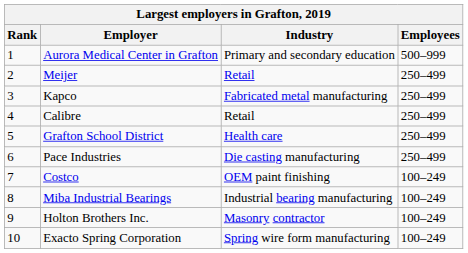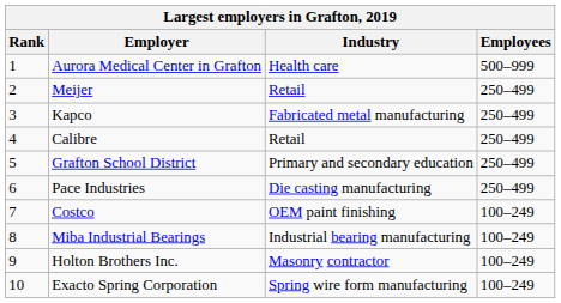 <table class="wikitable sortable">
 <tr>
 <th colspan="4">Largest employers in Grafton, 2019</th>
 </tr>
 <tr>
 <th>Rank</th>
 <th>Employer</th>
 <th>Industry</th>
 <th>Employees</th>
 </tr>
 <tr>
 <td>1</td>
 <td><a href='#'>Aurora Medical Center in Grafton</a></td>
-<td>Primary and secondary education</td>
+<td><a href='#'>Health care</a></td>
 <td>500–999</td>
 </tr>
 <tr>
 <td>2</td>
 <td><a href='#'>Meijer</a></td>
 <td><a href='#'>Retail</a></td>
 <td>250–499</td>
 </tr>
 <tr>
 <td>3</td>
 <td>Kapco</td>
 <td><a href='#'>Fabricated metal</a> manufacturing</td>
 <td>250–499</td>
 </tr>
 <tr>
 <td>4</td>
 <td>Calibre</td>
 <td>Retail</td>
 <td>250–499</td>
 </tr>
 <tr>
 <td>5</td>
 <td><a href='#'>Grafton School District</a></td>
-<td><a href='#'>Health care</a></td>
+<td>Primary and secondary education</td>
 <td>250–499</td>
 </tr>
 <tr>
 <td>6</td>
 <td>Pace Industries</td>
 <td><a href='#'>Die casting</a> manufacturing</td>
 <td>250–499</td>
 </tr>
 <tr>
 <td>7</td>
 <td><a href='#'>Costco</a></td>
 <td><a href='#'>OEM</a> paint finishing</td>
 <td>100–249</td>
 </tr>
 <tr>
 <td>8</td>
 <td><a href='#'>Miba Industrial Bearings</a></td>
 <td>Industrial <a href='#'>bearing</a> manufacturing</td>
 <td>100–249</td>
 </tr>
 <tr>
 <td>9</td>
 <td>Holton Brothers Inc.</td>
 <td><a href='#'>Masonry</a> <a href='#'>contractor</a></td>
 <td>100–249</td>
 </tr>
 <tr>
 <td>10</td>
 <td>Exacto Spring Corporation</td>
 <td><a href='#'>Spring</a> wire form manufacturing</td>
 <td>100–249</td>
 </tr>
 </table>
